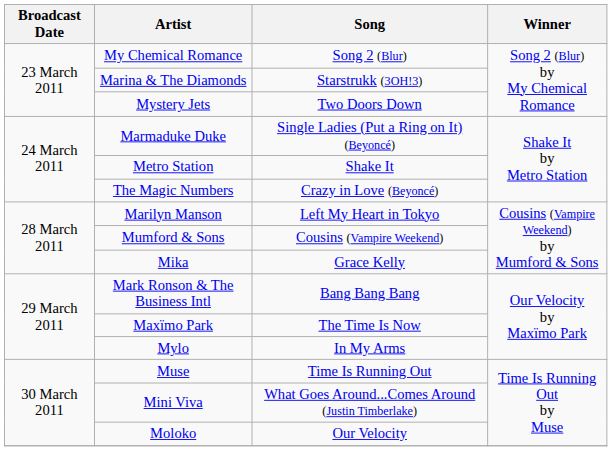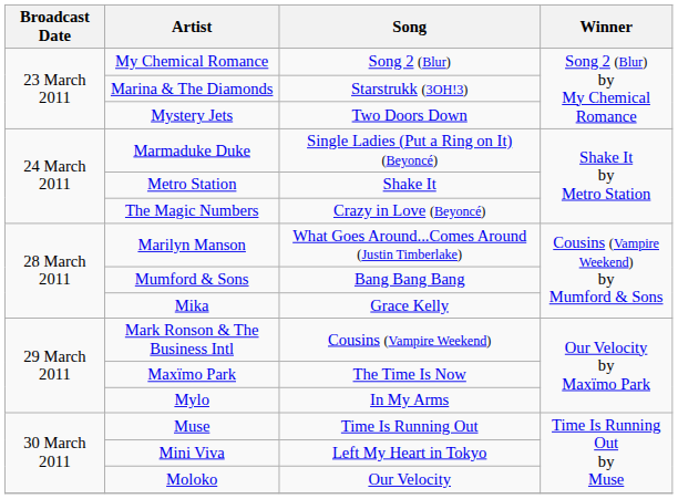 <table class="wikitable" style="text-align:center" width=75%>
 <tr>
 <th>Broadcast Date</th>
 <th>Artist</th>
 <th>Song</th>
 <th>Winner</th>
 </tr>
 <tr>
 <td rowspan="3">23 March 2011</td>
 <td><a href='#'>My Chemical Romance</a></td>
 <td><a href='#'>Song 2</a> <small>(<a href='#'>Blur</a>)</small></td>
 <td rowspan="3"><a href='#'>Song 2</a> <small>(<a href='#'>Blur</a>)</small><br>by<br><a href='#'>My Chemical Romance</a></td>
 </tr>
 <tr>
 <td><a href='#'>Marina & The Diamonds</a></td>
 <td><a href='#'>Starstrukk</a> <small>(<a href='#'>3OH!3</a>)</small></td>
 </tr>
 <tr>
 <td><a href='#'>Mystery Jets</a></td>
 <td><a href='#'>Two Doors Down</a></td>
 </tr>
 <tr>
 <td rowspan="3">24 March 2011</td>
 <td><a href='#'>Marmaduke Duke</a></td>
 <td><a href='#'>Single Ladies (Put a Ring on It)</a> <small>(<a href='#'>Beyoncé</a>)</small></td>
 <td rowspan="3"><a href='#'>Shake It</a><br>by<br><a href='#'>Metro Station</a></td>
 </tr>
 <tr>
 <td><a href='#'>Metro Station</a></td>
 <td><a href='#'>Shake It</a></td>
 </tr>
 <tr>
 <td><a href='#'>The Magic Numbers</a></td>
 <td><a href='#'>Crazy in Love</a> <small>(<a href='#'>Beyoncé</a>)</small></td>
 </tr>
 <tr>
 <td rowspan="3">28 March 2011</td>
 <td><a href='#'>Marilyn Manson</a></td>
-<td><a href='#'>Left My Heart in Tokyo</a></td>
+<td><a href='#'>What Goes Around...Comes Around</a> <small>(<a href='#'>Justin Timberlake</a>)</small></td>
 <td rowspan="3"><a href='#'>Cousins</a> <small>(<a href='#'>Vampire Weekend</a>)</small><br>by<br><a href='#'>Mumford & Sons</a></td>
 </tr>
 <tr>
 <td><a href='#'>Mumford & Sons</a></td>
-<td><a href='#'>Cousins</a> <small>(<a href='#'>Vampire Weekend</a>)</small></td>
+<td><a href='#'>Bang Bang Bang</a></td>
 </tr>
 <tr>
 <td><a href='#'>Mika</a></td>
 <td><a href='#'>Grace Kelly</a></td>
 </tr>
 <tr>
 <td rowspan="3">29 March 2011</td>
 <td><a href='#'>Mark Ronson & The Business Intl</a></td>
-<td><a href='#'>Bang Bang Bang</a></td>
+<td><a href='#'>Cousins</a> <small>(<a href='#'>Vampire Weekend</a>)</small></td>
 <td rowspan="3"><a href='#'>Our Velocity</a><br>by<br><a href='#'>Maxïmo Park</a></td>
 </tr>
 <tr>
 <td><a href='#'>Maxïmo Park</a></td>
 <td><a href='#'>The Time Is Now</a></td>
 </tr>
 <tr>
 <td><a href='#'>Mylo</a></td>
 <td><a href='#'>In My Arms</a></td>
 </tr>
 <tr>
 <td rowspan="3">30 March 2011</td>
 <td><a href='#'>Muse</a></td>
 <td><a href='#'>Time Is Running Out</a></td>
 <td rowspan="3"><a href='#'>Time Is Running Out</a><br>by<br><a href='#'>Muse</a></td>
 </tr>
 <tr>
 <td><a href='#'>Mini Viva</a></td>
-<td><a href='#'>What Goes Around...Comes Around</a> <small>(<a href='#'>Justin Timberlake</a>)</small></td>
+<td><a href='#'>Left My Heart in Tokyo</a></td>
 </tr>
 <tr>
 <td><a href='#'>Moloko</a></td>
 <td><a href='#'>Our Velocity</a></td>
 </tr>
 <tr>
 </tr>
 </table>
